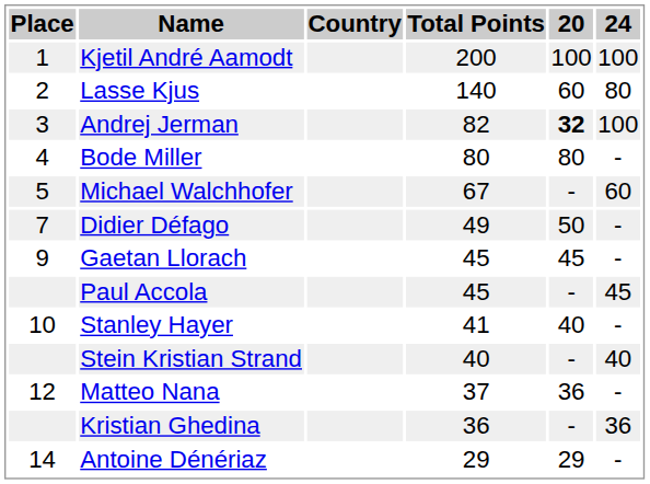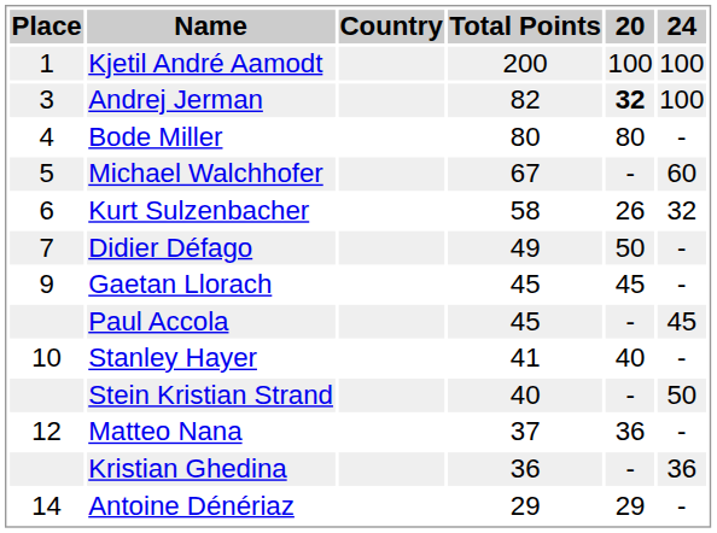 <table border="0" style="border: 1px solid #999; background-color:#FFFFFF; text-align:center">
 <tr align="center" bgcolor="#CCCCCC">
 <th>Place</th>
 <th>Name</th>
 <th>Country</th>
 <th>Total Points</th>
 <th>20</th>
 <th>24</th>
 </tr>
 <tr bgcolor="#EFEFEF">
 <td>1</td>
 <td align="left"><a href='#'>Kjetil André Aamodt</a></td>
 <td align="left"></td>
 <td>200</td>
 <td>100</td>
 <td>100</td>
-</tr>
-<tr>
-<td>2</td>
-<td align="left"><a href='#'>Lasse Kjus</a></td>
-<td align="left"></td>
-<td>140</td>
-<td>60</td>
-<td>80</td>
 </tr>
 <tr bgcolor="#EFEFEF">
 <td>3</td>
 <td align="left"><a href='#'>Andrej Jerman</a></td>
 <td align="left"></td>
 <td>82</td>
 <td><strong>32</strong></td>
 <td>100</td>
 </tr>
 <tr>
 <td>4</td>
 <td align="left"><a href='#'>Bode Miller</a></td>
 <td align="left"></td>
 <td>80</td>
 <td>80</td>
 <td>-</td>
 </tr>
 <tr bgcolor="#EFEFEF">
 <td>5</td>
 <td align="left"><a href='#'>Michael Walchhofer</a></td>
 <td align="left"></td>
 <td>67</td>
 <td>-</td>
 <td>60</td>
+</tr>
+<tr>
+<td>6</td>
+<td align="left"><a href='#'>Kurt Sulzenbacher</a></td>
+<td align="left"></td>
+<td>58</td>
+<td>26</td>
+<td>32</td>
 </tr>
 <tr bgcolor="#EFEFEF">
 <td>7</td>
 <td align="left"><a href='#'>Didier Défago</a></td>
 <td align="left"></td>
 <td>49</td>
 <td>50</td>
 <td>-</td>
 </tr>
 <tr>
 <td>9</td>
 <td align="left"><a href='#'>Gaetan Llorach</a></td>
 <td align="left"></td>
 <td>45</td>
 <td>45</td>
 <td>-</td>
 </tr>
 <tr bgcolor="#EFEFEF">
 <td></td>
 <td align="left"><a href='#'>Paul Accola</a></td>
 <td align="left"></td>
 <td>45</td>
 <td>-</td>
 <td>45</td>
 </tr>
 <tr>
 <td>10</td>
 <td align="left"><a href='#'>Stanley Hayer</a></td>
 <td align="left"></td>
 <td>41</td>
 <td>40</td>
 <td>-</td>
 </tr>
 <tr bgcolor="#EFEFEF">
 <td></td>
 <td align="left"><a href='#'>Stein Kristian Strand</a></td>
 <td align="left"></td>
 <td>40</td>
 <td>-</td>
-<td>40</td>
+<td>50</td>
 </tr>
 <tr>
 <td>12</td>
 <td align="left"><a href='#'>Matteo Nana</a></td>
 <td align="left"></td>
 <td>37</td>
 <td>36</td>
 <td>-</td>
 </tr>
 <tr bgcolor="#EFEFEF">
 <td></td>
 <td align="left"><a href='#'>Kristian Ghedina</a></td>
 <td align="left"></td>
 <td>36</td>
 <td>-</td>
 <td>36</td>
 </tr>
 <tr>
 <td>14</td>
 <td align="left"><a href='#'>Antoine Dénériaz</a></td>
 <td align="left"></td>
 <td>29</td>
 <td>29</td>
 <td>-</td>
 </tr>
 </table>
